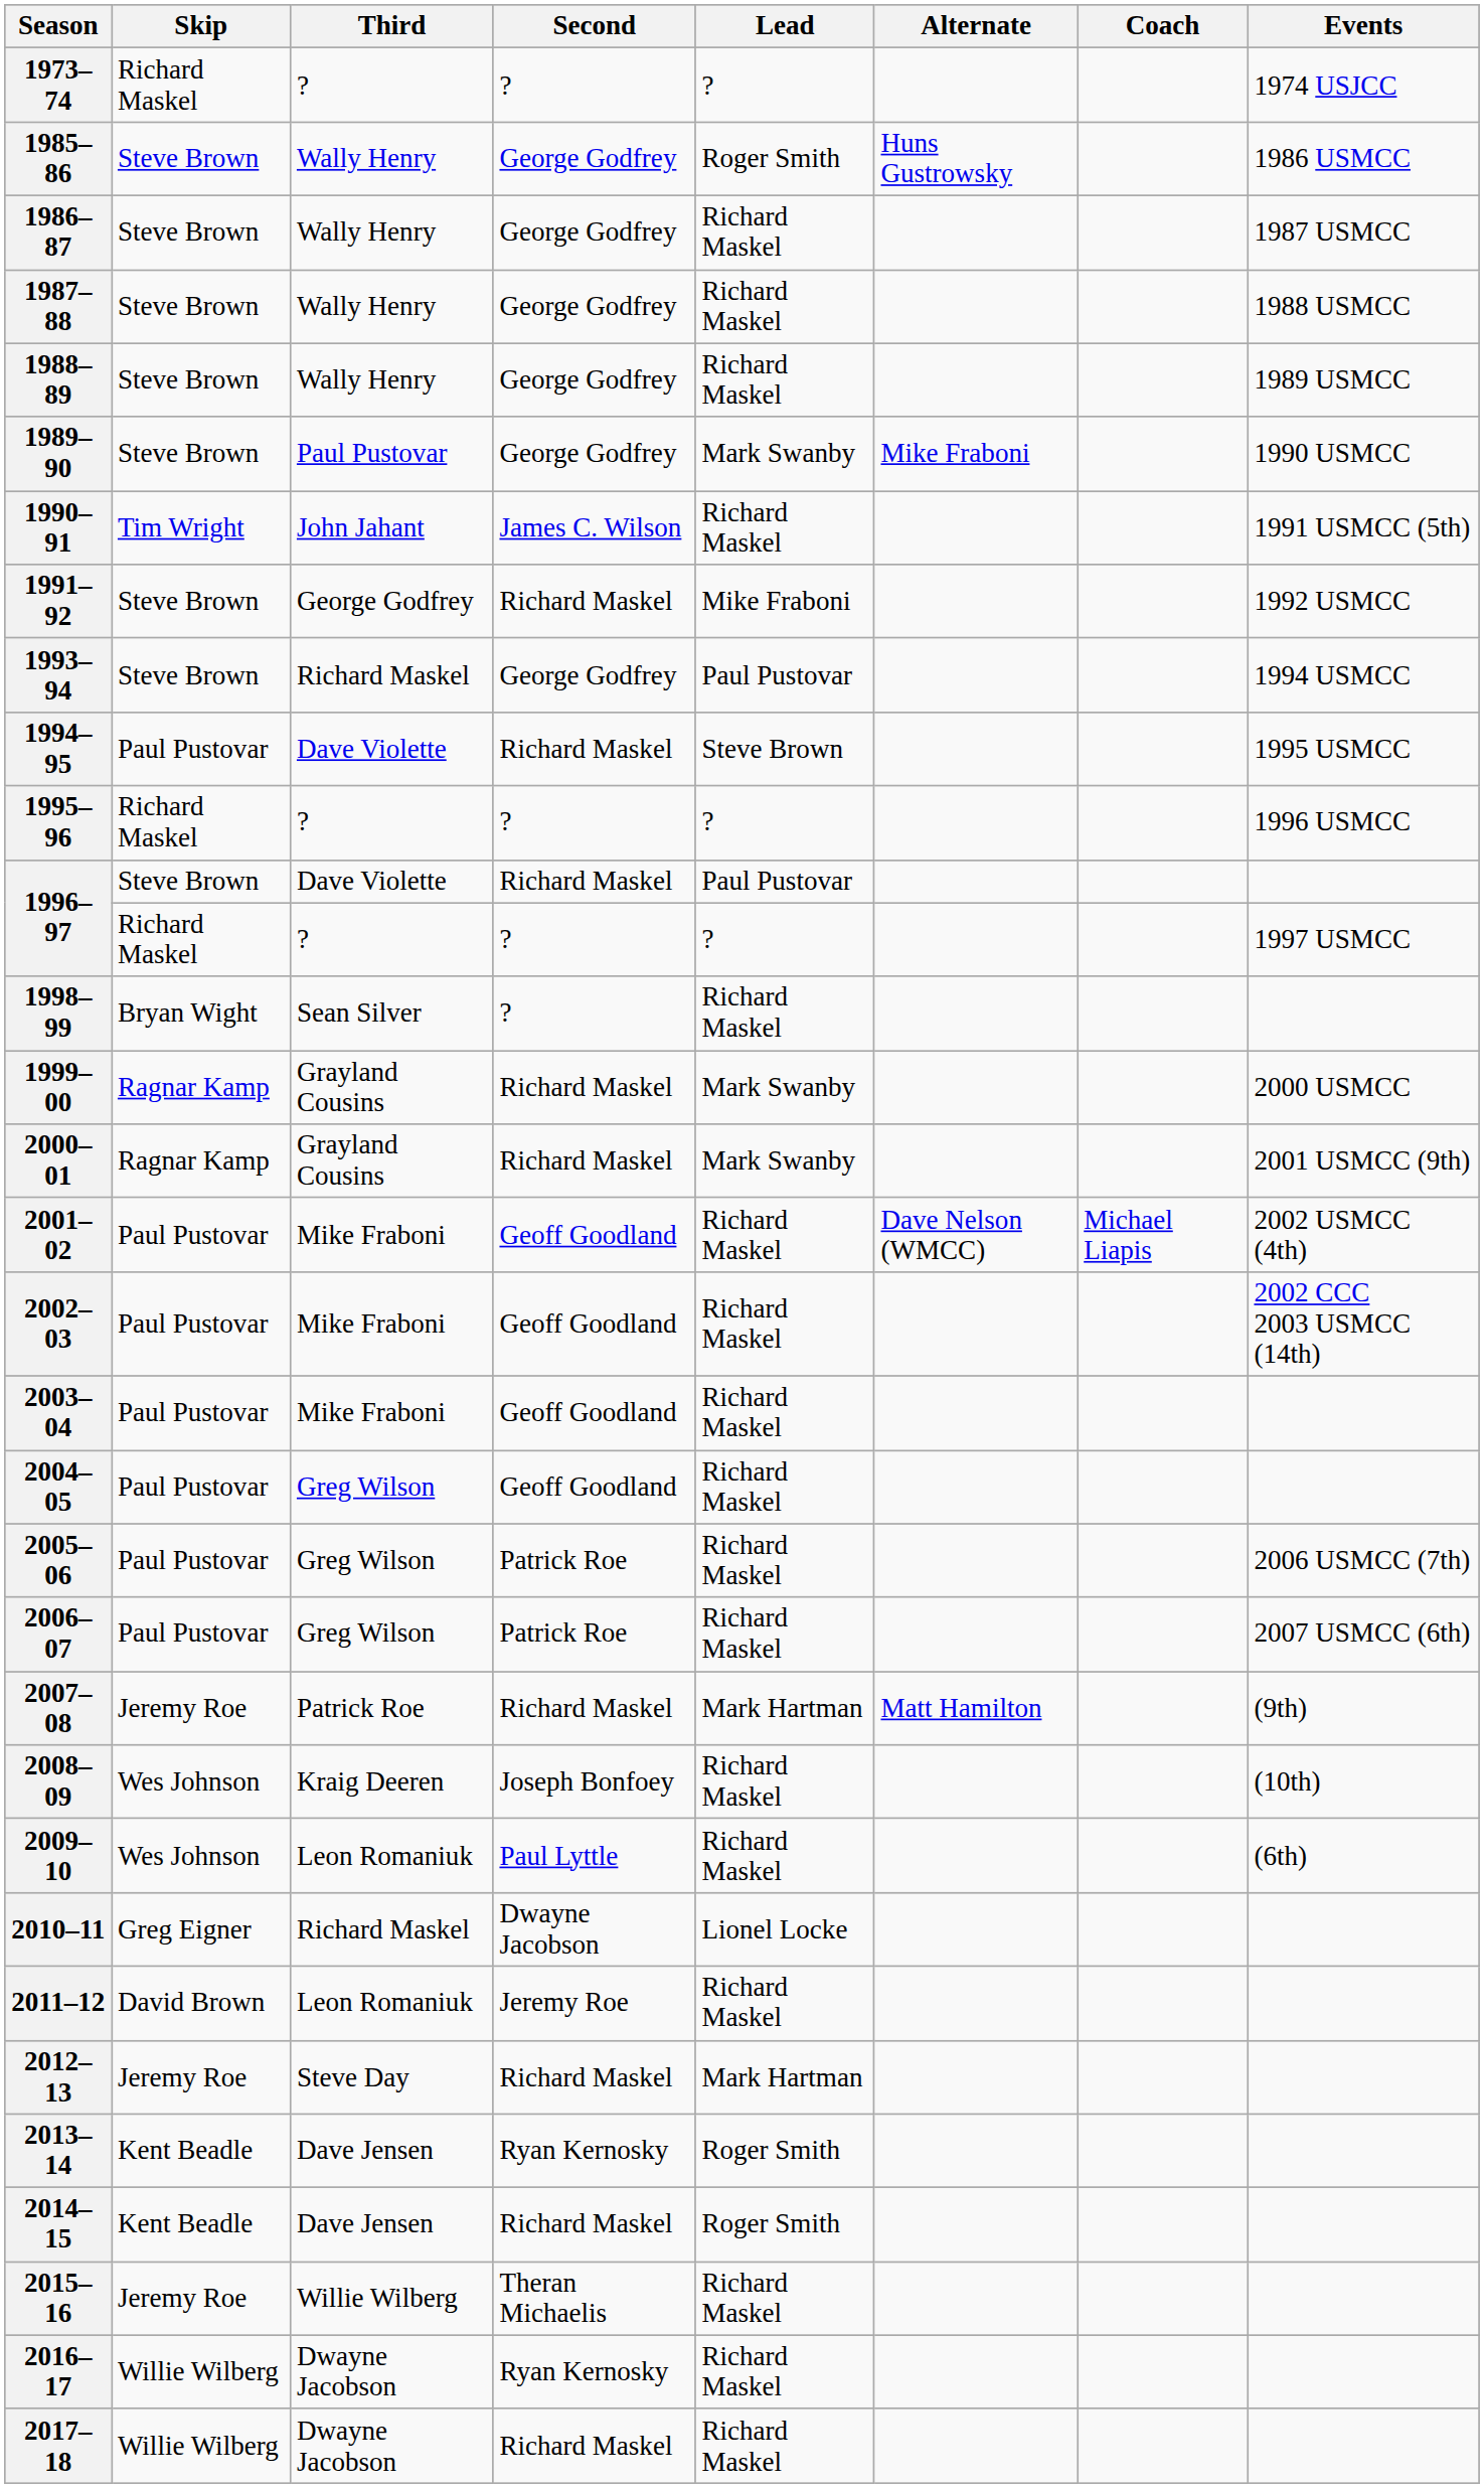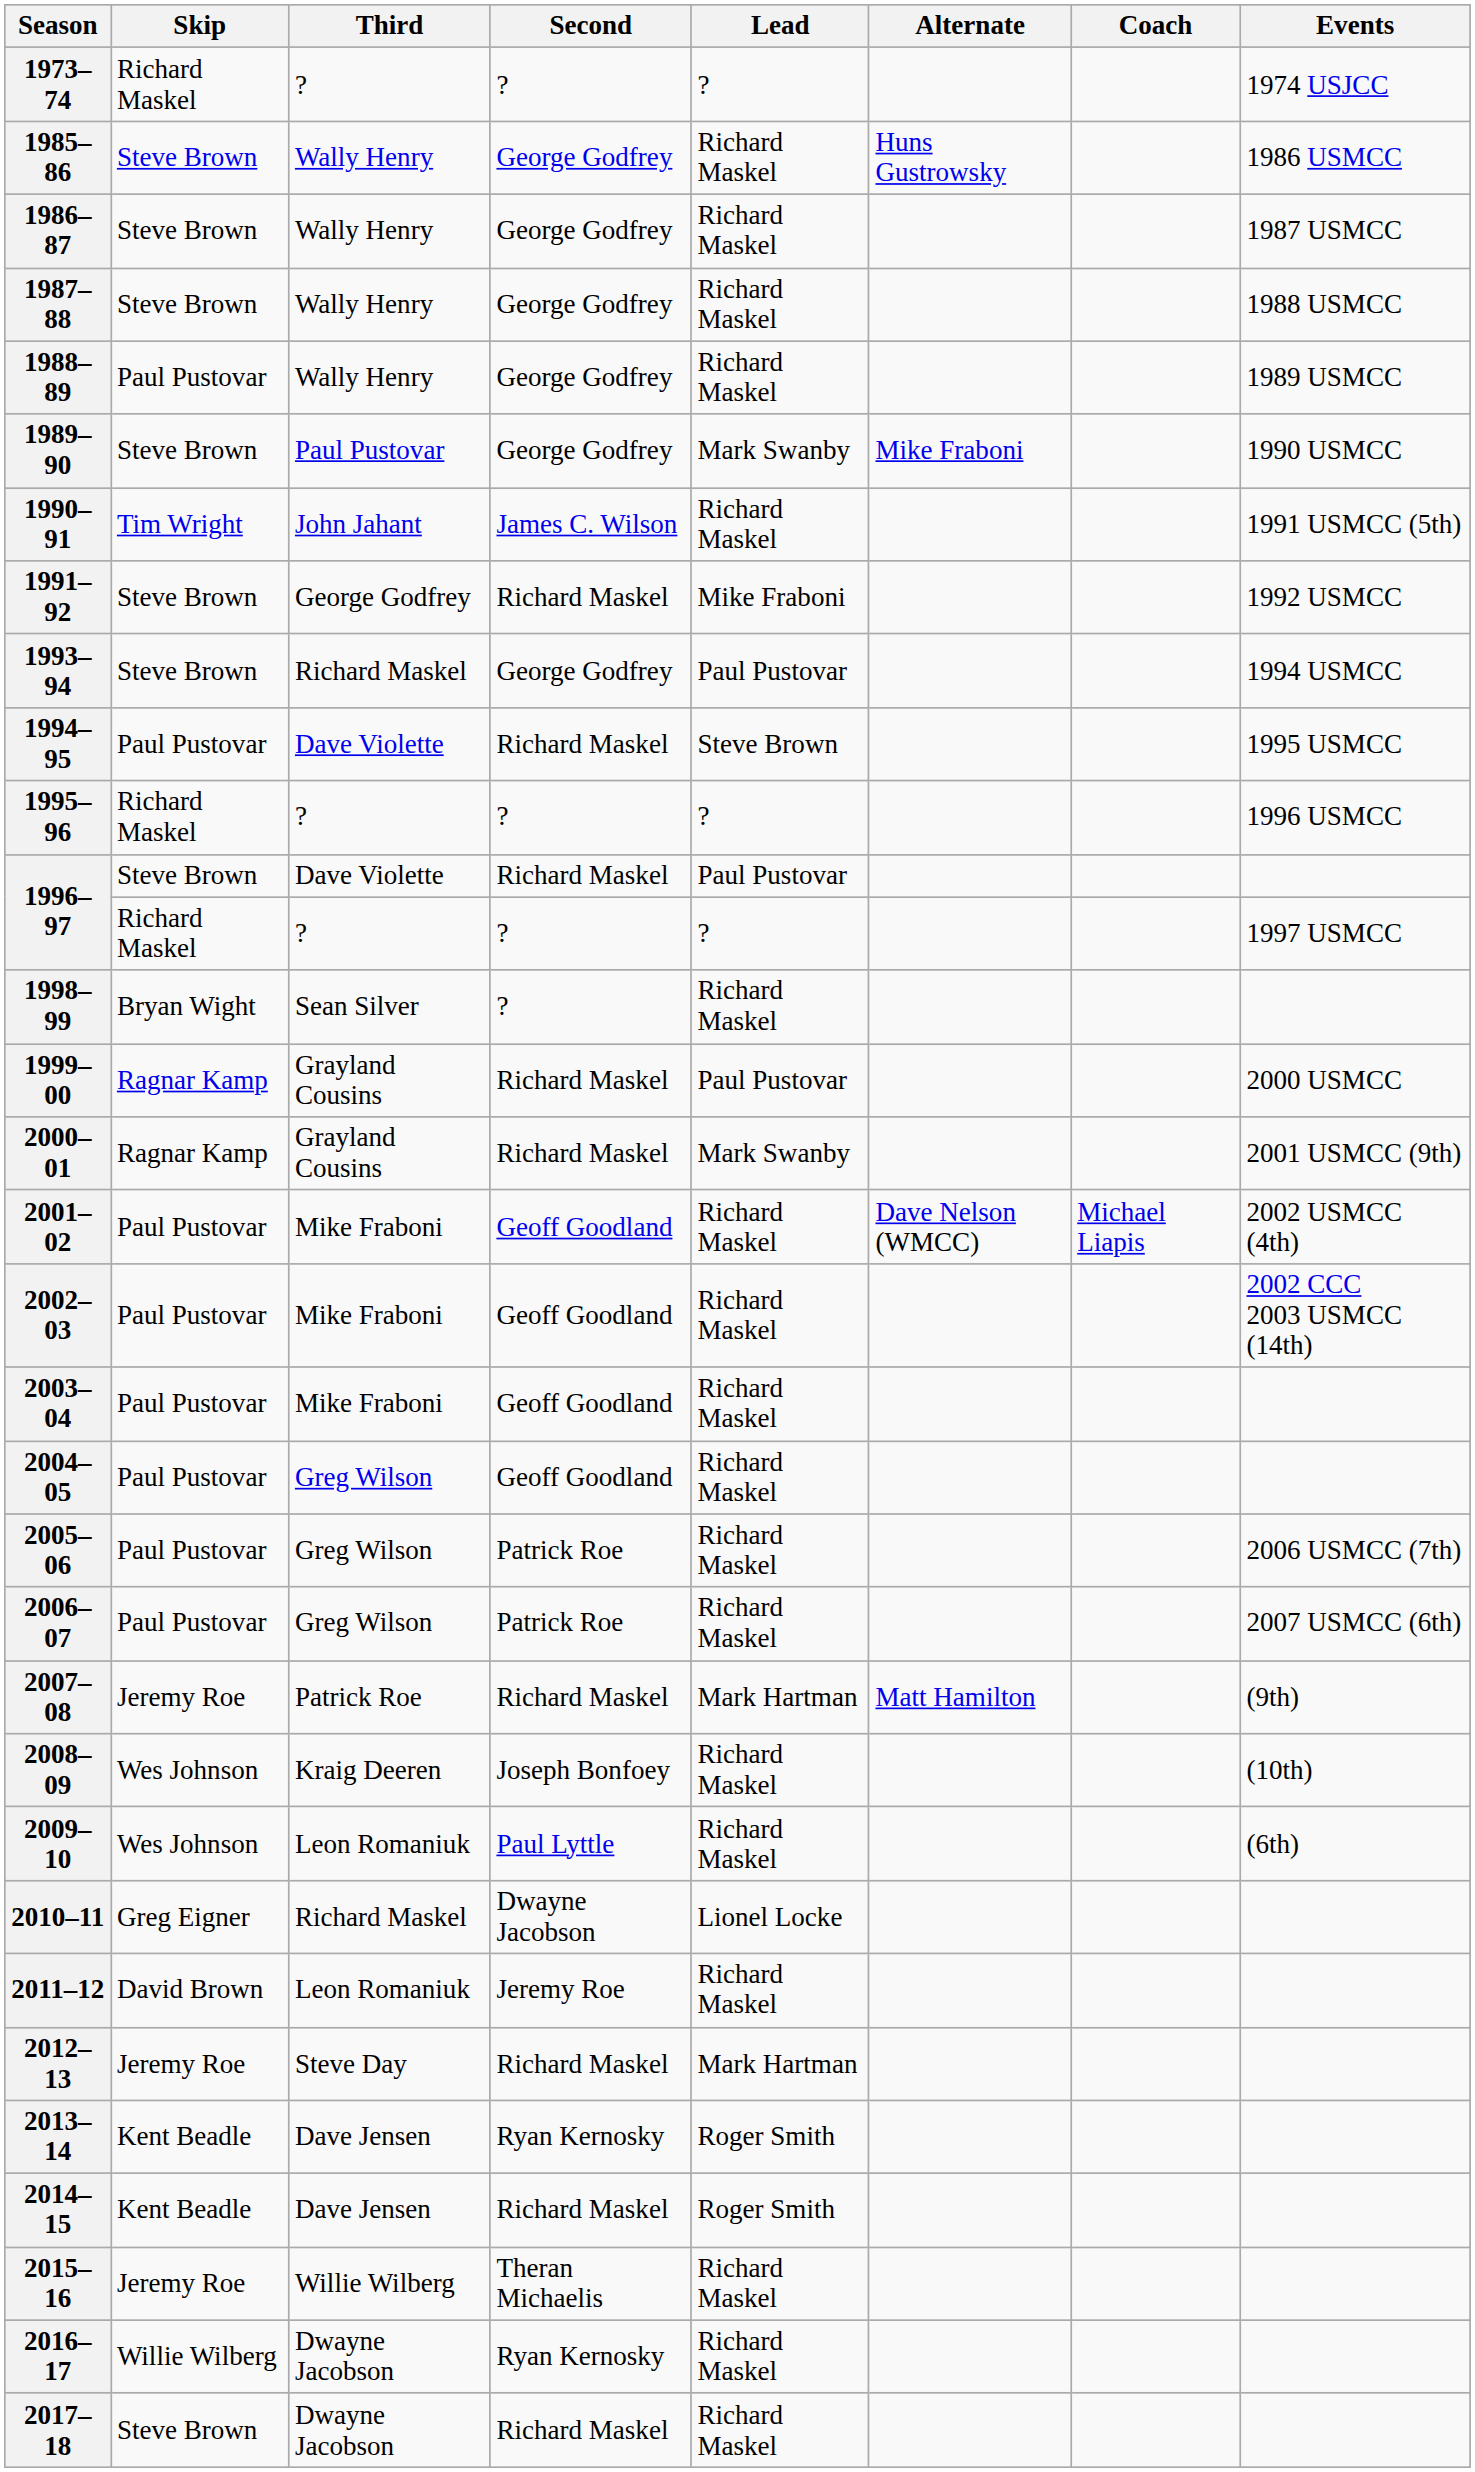 <table class="wikitable">
 <tr>
 <th scope="col">Season</th>
 <th scope="col">Skip</th>
 <th scope="col">Third</th>
 <th scope="col">Second</th>
 <th scope="col">Lead</th>
 <th scope="col">Alternate</th>
 <th scope="col">Coach</th>
 <th scope="col">Events</th>
 </tr>
 <tr>
 <th scope="row">1973–74</th>
 <td>Richard Maskel</td>
 <td>?</td>
 <td>?</td>
 <td>?</td>
 <td></td>
 <td></td>
 <td>1974 <a href='#'>USJCC</a> </td>
 </tr>
 <tr>
 <th scope="row">1985–86</th>
 <td><a href='#'>Steve Brown</a></td>
 <td><a href='#'>Wally Henry</a></td>
 <td><a href='#'>George Godfrey</a></td>
-<td>Roger Smith</td>
+<td>Richard Maskel</td>
 <td><a href='#'>Huns Gustrowsky</a></td>
 <td></td>
 <td>1986 <a href='#'>USMCC</a> <br> </td>
 </tr>
 <tr>
 <th scope="row">1986–87</th>
 <td>Steve Brown</td>
 <td>Wally Henry</td>
 <td>George Godfrey</td>
 <td>Richard Maskel</td>
 <td></td>
 <td></td>
 <td>1987 USMCC </td>
 </tr>
 <tr>
 <th scope="row">1987–88</th>
 <td>Steve Brown</td>
 <td>Wally Henry</td>
 <td>George Godfrey</td>
 <td>Richard Maskel</td>
 <td></td>
 <td></td>
 <td>1988 USMCC </td>
 </tr>
 <tr>
 <th scope="row">1988–89</th>
-<td>Steve Brown</td>
+<td>Paul Pustovar</td>
 <td>Wally Henry</td>
 <td>George Godfrey</td>
 <td>Richard Maskel</td>
 <td></td>
 <td></td>
 <td>1989 USMCC </td>
 </tr>
 <tr>
 <th scope="row">1989–90</th>
 <td>Steve Brown</td>
 <td><a href='#'>Paul Pustovar</a></td>
 <td>George Godfrey</td>
 <td>Mark Swanby</td>
 <td><a href='#'>Mike Fraboni</a></td>
 <td></td>
 <td>1990 USMCC </td>
 </tr>
 <tr>
 <th scope="row">1990–91</th>
 <td><a href='#'>Tim Wright</a></td>
 <td><a href='#'>John Jahant</a></td>
 <td><a href='#'>James C. Wilson</a></td>
 <td>Richard Maskel</td>
 <td></td>
 <td></td>
 <td>1991 USMCC (5th)</td>
 </tr>
 <tr>
 <th scope="row">1991–92</th>
 <td>Steve Brown</td>
 <td>George Godfrey</td>
 <td>Richard Maskel</td>
 <td>Mike Fraboni</td>
 <td></td>
 <td></td>
 <td>1992 USMCC </td>
 </tr>
 <tr>
 <th scope="row">1993–94</th>
 <td>Steve Brown</td>
 <td>Richard Maskel</td>
 <td>George Godfrey</td>
 <td>Paul Pustovar</td>
 <td></td>
 <td></td>
 <td>1994 USMCC </td>
 </tr>
 <tr>
 <th scope="row">1994–95</th>
 <td>Paul Pustovar</td>
 <td><a href='#'>Dave Violette</a></td>
 <td>Richard Maskel</td>
 <td>Steve Brown</td>
 <td></td>
 <td></td>
 <td>1995 USMCC </td>
 </tr>
 <tr>
 <th scope="row">1995–96</th>
 <td>Richard Maskel</td>
 <td>?</td>
 <td>?</td>
 <td>?</td>
 <td></td>
 <td></td>
 <td>1996 USMCC </td>
 </tr>
 <tr>
 <th scope="row" rowspan=2>1996–97</th>
 <td>Steve Brown</td>
 <td>Dave Violette</td>
 <td>Richard Maskel</td>
 <td>Paul Pustovar</td>
 <td></td>
 <td></td>
 <td></td>
 </tr>
 <tr>
 <td>Richard Maskel</td>
 <td>?</td>
 <td>?</td>
 <td>?</td>
 <td></td>
 <td></td>
 <td>1997 USMCC </td>
 </tr>
 <tr>
 <th scope="row">1998–99</th>
 <td>Bryan Wight</td>
 <td>Sean Silver</td>
 <td>?</td>
 <td>Richard Maskel</td>
 <td></td>
 <td></td>
 <td></td>
 </tr>
 <tr>
 <th scope="row">1999–00</th>
 <td><a href='#'>Ragnar Kamp</a></td>
 <td>Grayland Cousins</td>
 <td>Richard Maskel</td>
-<td>Mark Swanby</td>
+<td>Paul Pustovar</td>
 <td></td>
 <td></td>
 <td>2000 USMCC </td>
 </tr>
 <tr>
 <th scope="row">2000–01</th>
 <td>Ragnar Kamp</td>
 <td>Grayland Cousins</td>
 <td>Richard Maskel</td>
 <td>Mark Swanby</td>
 <td></td>
 <td></td>
 <td>2001 USMCC (9th)</td>
 </tr>
 <tr>
 <th scope="row">2001–02</th>
 <td>Paul Pustovar</td>
 <td>Mike Fraboni</td>
 <td><a href='#'>Geoff Goodland</a></td>
 <td>Richard Maskel</td>
 <td><a href='#'>Dave Nelson</a><br>(WMCC)</td>
 <td><a href='#'>Michael Liapis</a></td>
 <td>2002 USMCC <br> (4th)</td>
 </tr>
 <tr>
 <th scope="row">2002–03</th>
 <td>Paul Pustovar</td>
 <td>Mike Fraboni</td>
 <td>Geoff Goodland</td>
 <td>Richard Maskel</td>
 <td></td>
 <td></td>
 <td><a href='#'>2002 CCC</a> <br> 2003 USMCC (14th)</td>
 </tr>
 <tr>
 <th scope="row">2003–04</th>
 <td>Paul Pustovar</td>
 <td>Mike Fraboni</td>
 <td>Geoff Goodland</td>
 <td>Richard Maskel</td>
 <td></td>
 <td></td>
 <td></td>
 </tr>
 <tr>
 <th scope="row">2004–05</th>
 <td>Paul Pustovar</td>
 <td><a href='#'>Greg Wilson</a></td>
 <td>Geoff Goodland</td>
 <td>Richard Maskel</td>
 <td></td>
 <td></td>
 <td></td>
 </tr>
 <tr>
 <th scope="row">2005–06</th>
 <td>Paul Pustovar</td>
 <td>Greg Wilson</td>
 <td>Patrick Roe</td>
 <td>Richard Maskel</td>
 <td></td>
 <td></td>
 <td>2006 USMCC (7th)</td>
 </tr>
 <tr>
 <th scope="row">2006–07</th>
 <td>Paul Pustovar</td>
 <td>Greg Wilson</td>
 <td>Patrick Roe</td>
 <td>Richard Maskel</td>
 <td></td>
 <td></td>
 <td>2007 USMCC (6th)</td>
 </tr>
 <tr>
 <th scope="row">2007–08</th>
 <td>Jeremy Roe</td>
 <td>Patrick Roe</td>
 <td>Richard Maskel</td>
 <td>Mark Hartman</td>
 <td><a href='#'>Matt Hamilton</a></td>
 <td></td>
 <td> (9th)</td>
 </tr>
 <tr>
 <th scope="row">2008–09</th>
 <td>Wes Johnson</td>
 <td>Kraig Deeren</td>
 <td>Joseph Bonfoey</td>
 <td>Richard Maskel</td>
 <td></td>
 <td></td>
 <td> (10th)</td>
 </tr>
 <tr>
 <th scope="row">2009–10</th>
 <td>Wes Johnson</td>
 <td>Leon Romaniuk</td>
 <td><a href='#'>Paul Lyttle</a></td>
 <td>Richard Maskel</td>
 <td></td>
 <td></td>
 <td> (6th)</td>
 </tr>
 <tr>
 <th scope="row">2010–11</th>
 <td>Greg Eigner</td>
 <td>Richard Maskel</td>
 <td>Dwayne Jacobson</td>
 <td>Lionel Locke</td>
 <td></td>
 <td></td>
 <td></td>
 </tr>
 <tr>
 <th scope="row">2011–12</th>
 <td>David Brown</td>
 <td>Leon Romaniuk</td>
 <td>Jeremy Roe</td>
 <td>Richard Maskel</td>
 <td></td>
 <td></td>
 <td></td>
 </tr>
 <tr>
 <th scope="row">2012–13</th>
 <td>Jeremy Roe</td>
 <td>Steve Day</td>
 <td>Richard Maskel</td>
 <td>Mark Hartman</td>
 <td></td>
 <td></td>
 <td></td>
 </tr>
 <tr>
 <th scope="row">2013–14</th>
 <td>Kent Beadle</td>
 <td>Dave Jensen</td>
 <td>Ryan Kernosky</td>
 <td>Roger Smith</td>
 <td></td>
 <td></td>
 <td></td>
 </tr>
 <tr>
 <th scope="row">2014–15</th>
 <td>Kent Beadle</td>
 <td>Dave Jensen</td>
 <td>Richard Maskel</td>
 <td>Roger Smith</td>
 <td></td>
 <td></td>
 <td></td>
 </tr>
 <tr>
 <th scope="row">2015–16</th>
 <td>Jeremy Roe</td>
 <td>Willie Wilberg</td>
 <td>Theran Michaelis</td>
 <td>Richard Maskel</td>
 <td></td>
 <td></td>
 <td></td>
 </tr>
 <tr>
 <th scope="row">2016–17</th>
 <td>Willie Wilberg</td>
 <td>Dwayne Jacobson</td>
 <td>Ryan Kernosky</td>
 <td>Richard Maskel</td>
 <td></td>
 <td></td>
 <td></td>
 </tr>
 <tr>
 <th scope="row">2017–18</th>
-<td>Willie Wilberg</td>
+<td>Steve Brown</td>
 <td>Dwayne Jacobson</td>
 <td>Richard Maskel</td>
 <td>Richard Maskel</td>
 <td></td>
 <td></td>
 <td></td>
 </tr>
 </table>
